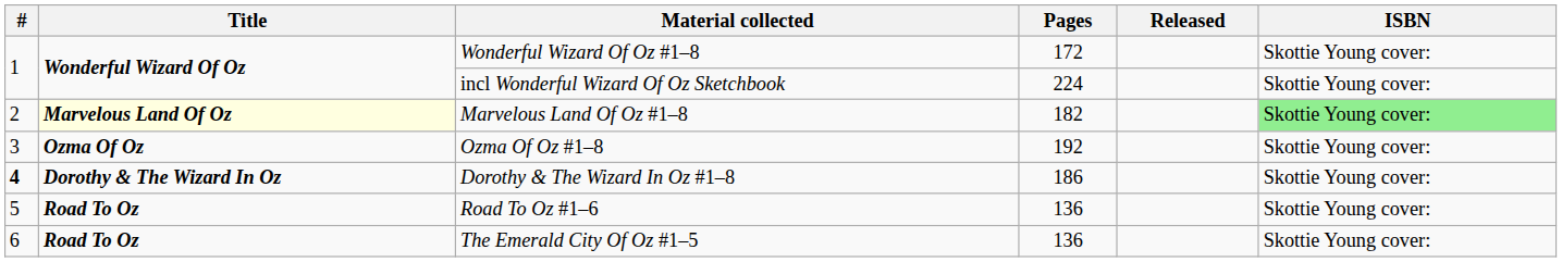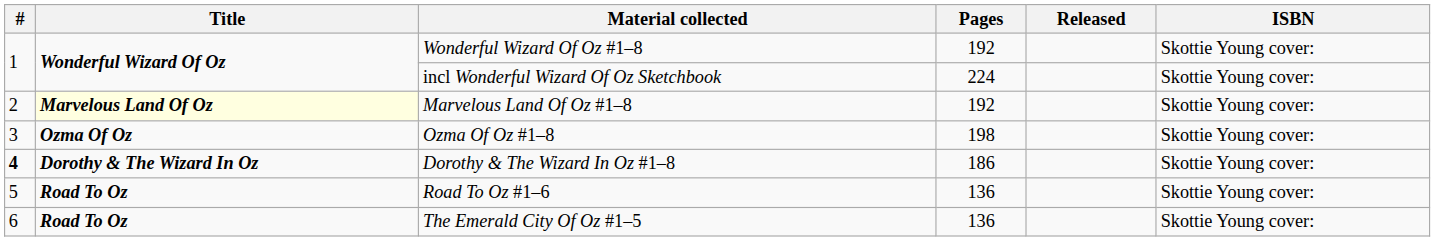 <table class="wikitable sortable" width=99%>
 <tr>
 <th class="unsortable" width=20px>#</th>
 <th>Title</th>
 <th class="unsortable">Material collected</th>
 <th>Pages</th>
 <th>Released</th>
 <th class="unsortable">ISBN</th>
 </tr>
 <tr>
 <td rowspan="2">1</td>
 <td rowspan="2"><strong><em>Wonderful Wizard Of Oz</em></strong></td>
 <td><em>Wonderful Wizard Of Oz</em> #1–8</td>
-<td style="text-align: center;">172</td>
+<td style="text-align: center;">192</td>
 <td></td>
 <td>Skottie Young cover: </td>
 </tr>
 <tr>
 <td>incl <em>Wonderful Wizard Of Oz Sketchbook</em></td>
 <td style="text-align: center;">224</td>
 <td></td>
 <td>Skottie Young cover: </td>
 </tr>
 <tr>
 <td>2</td>
 <td style="background: lightyellow;"><strong><em>Marvelous Land Of Oz</em></strong></td>
 <td><em>Marvelous Land Of Oz</em> #1–8</td>
-<td style="text-align: center;">182</td>
+<td style="text-align: center;">192</td>
 <td></td>
-<td style="background: lightgreen;">Skottie Young cover: </td>
+<td>Skottie Young cover: </td>
 </tr>
 <tr>
 <td>3</td>
 <td><strong><em>Ozma Of Oz</em></strong></td>
 <td><em>Ozma Of Oz</em> #1–8</td>
-<td style="text-align: center;">192</td>
+<td style="text-align: center;">198</td>
 <td></td>
 <td>Skottie Young cover: </td>
 </tr>
 <tr>
 <td><strong>4</strong></td>
 <td><strong><em>Dorothy & The Wizard In Oz</em></strong></td>
 <td><em>Dorothy & The Wizard In Oz</em> #1–8</td>
 <td style="text-align: center;">186</td>
 <td></td>
 <td>Skottie Young cover: </td>
 </tr>
 <tr>
 <td>5</td>
 <td><strong><em>Road To Oz</em></strong></td>
 <td><em>Road To Oz</em> #1–6</td>
 <td style="text-align: center;">136</td>
 <td></td>
 <td>Skottie Young cover: </td>
 </tr>
 <tr>
 <td>6</td>
 <td><strong><em>Road To Oz</em></strong></td>
 <td><em>The Emerald City Of Oz</em> #1–5</td>
 <td style="text-align: center;">136</td>
 <td></td>
 <td>Skottie Young cover: </td>
 </tr>
 </table>
